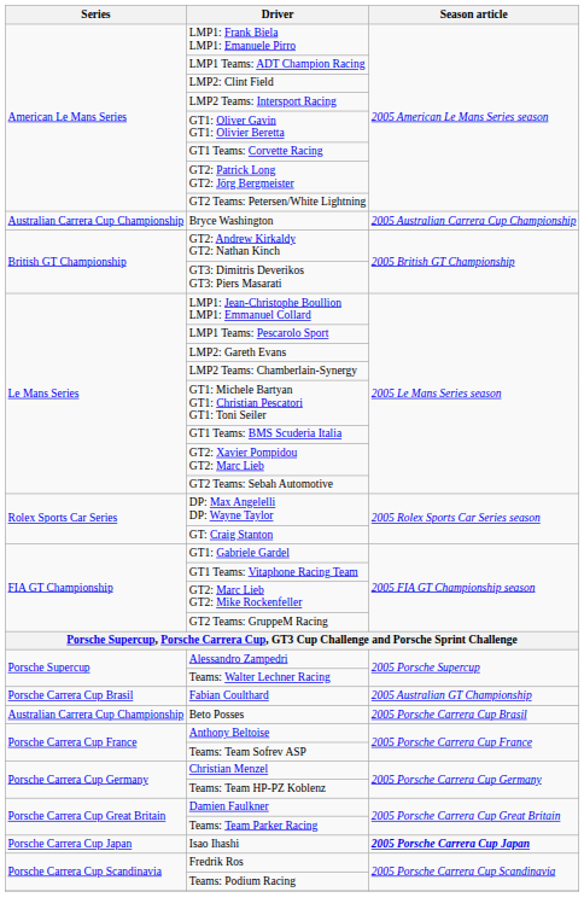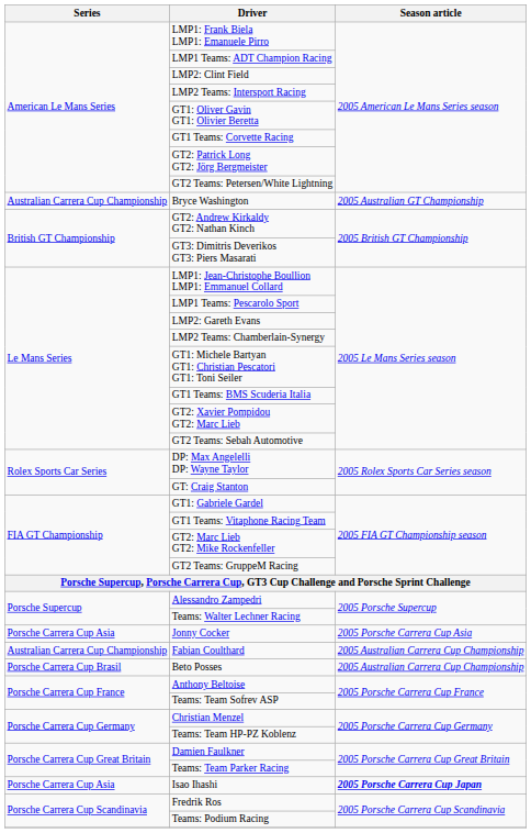 <table class="wikitable" style="font-size: 87%;">
 <tr>
 <th>Series</th>
 <th>Driver</th>
 <th>Season article</th>
 </tr>
 <tr>
 <td rowspan=8><a href='#'>American Le Mans Series</a></td>
 <td>LMP1: <a href='#'>Frank Biela</a> <br>LMP1:  <a href='#'>Emanuele Pirro</a></td>
 <td rowspan=8><em><a href='#'>2005 American Le Mans Series season</a></em></td>
 </tr>
 <tr>
 <td>LMP1 Teams:  <a href='#'>ADT Champion Racing</a></td>
 </tr>
 <tr>
 <td>LMP2:  Clint Field</td>
 </tr>
 <tr>
 <td>LMP2 Teams:  <a href='#'>Intersport Racing</a></td>
 </tr>
 <tr>
 <td>GT1:  <a href='#'>Oliver Gavin</a><br>GT1:  <a href='#'>Olivier Beretta</a></td>
 </tr>
 <tr>
 <td>GT1 Teams:  <a href='#'>Corvette Racing</a></td>
 </tr>
 <tr>
 <td>GT2:  <a href='#'>Patrick Long</a><br>GT2:  <a href='#'>Jörg Bergmeister</a></td>
 </tr>
 <tr>
 <td>GT2 Teams:  Petersen/White Lightning</td>
 </tr>
 <tr>
 <td><a href='#'>Australian Carrera Cup Championship</a></td>
 <td> Bryce Washington</td>
-<td><em><a href='#'>2005 Australian Carrera Cup Championship</a></em></td>
+<td><em><a href='#'>2005 Australian GT Championship</a></em></td>
 </tr>
 <tr>
 <td rowspan=2><a href='#'>British GT Championship</a></td>
 <td>GT2:  <a href='#'>Andrew Kirkaldy</a><br>GT2:  Nathan Kinch</td>
 <td rowspan=2><em><a href='#'>2005 British GT Championship</a></em></td>
 </tr>
 <tr>
 <td>GT3:  Dimitris Deverikos<br>GT3:  Piers Masarati</td>
 </tr>
 <tr>
 <td rowspan=8><a href='#'>Le Mans Series</a></td>
 <td>LMP1:  <a href='#'>Jean-Christophe Boullion</a><br>LMP1:  <a href='#'>Emmanuel Collard</a></td>
 <td rowspan=8><em><a href='#'>2005 Le Mans Series season</a></em></td>
 </tr>
 <tr>
 <td>LMP1 Teams:  <a href='#'>Pescarolo Sport</a></td>
 </tr>
 <tr>
 <td>LMP2:  Gareth Evans</td>
 </tr>
 <tr>
 <td>LMP2 Teams:  Chamberlain-Synergy</td>
 </tr>
 <tr>
 <td>GT1:  Michele Bartyan<br>GT1:  <a href='#'>Christian Pescatori</a><br>GT1:  Toni Seiler</td>
 </tr>
 <tr>
 <td>GT1 Teams:  <a href='#'>BMS Scuderia Italia</a></td>
 </tr>
 <tr>
 <td>GT2:  <a href='#'>Xavier Pompidou</a><br>GT2:  <a href='#'>Marc Lieb</a></td>
 </tr>
 <tr>
 <td>GT2 Teams:  Sebah Automotive</td>
 </tr>
 <tr>
 <td rowspan=2><a href='#'>Rolex Sports Car Series</a></td>
 <td>DP:  <a href='#'>Max Angelelli</a><br>DP:  <a href='#'>Wayne Taylor</a></td>
 <td rowspan=2><em><a href='#'>2005 Rolex Sports Car Series season</a></em></td>
 </tr>
 <tr>
 <td>GT:  <a href='#'>Craig Stanton</a></td>
 </tr>
 <tr>
 <td rowspan=4><a href='#'>FIA GT Championship</a></td>
 <td>GT1:  <a href='#'>Gabriele Gardel</a></td>
 <td rowspan=4><em><a href='#'>2005 FIA GT Championship season</a></em></td>
 </tr>
 <tr>
 <td>GT1 Teams:  <a href='#'>Vitaphone Racing Team</a></td>
 </tr>
 <tr>
 <td>GT2:  <a href='#'>Marc Lieb</a><br>GT2:  <a href='#'>Mike Rockenfeller</a></td>
 </tr>
 <tr>
 <td>GT2 Teams:  GruppeM Racing</td>
 </tr>
 <tr>
 <th colspan="3"><a href='#'>Porsche Supercup</a>, <a href='#'>Porsche Carrera Cup</a>, GT3 Cup Challenge and Porsche Sprint Challenge</th>
 </tr>
 <tr>
 <td rowspan=2><a href='#'>Porsche Supercup</a></td>
 <td> <a href='#'>Alessandro Zampedri</a></td>
 <td rowspan=2><em><a href='#'>2005 Porsche Supercup</a></em></td>
 </tr>
 <tr>
 <td>Teams:  <a href='#'>Walter Lechner Racing</a></td>
 </tr>
 <tr>
-<td><a href='#'>Porsche Carrera Cup Brasil</a></td>
-<td> <a href='#'>Fabian Coulthard</a></td>
-<td><em><a href='#'>2005 Australian GT Championship</a></em></td>
+<td><a href='#'>Porsche Carrera Cup Asia</a></td>
+<td> <a href='#'>Jonny Cocker</a></td>
+<td><em><a href='#'>2005 Porsche Carrera Cup Asia</a></em></td>
 </tr>
 <tr>
 <td><a href='#'>Australian Carrera Cup Championship</a></td>
+<td> <a href='#'>Fabian Coulthard</a></td>
+<td><em><a href='#'>2005 Australian Carrera Cup Championship</a></em></td>
+</tr>
+<tr>
+<td><a href='#'>Porsche Carrera Cup Brasil</a></td>
 <td> Beto Posses</td>
-<td><em><a href='#'>2005 Porsche Carrera Cup Brasil</a></em></td>
+<td><em><a href='#'>2005 Australian Carrera Cup Championship</a></em></td>
 </tr>
 <tr>
 <td rowspan=2><a href='#'>Porsche Carrera Cup France</a></td>
 <td> <a href='#'>Anthony Beltoise</a></td>
 <td rowspan=2><em><a href='#'>2005 Porsche Carrera Cup France</a></em></td>
 </tr>
 <tr>
 <td>Teams:  Team Sofrev ASP</td>
 </tr>
 <tr>
 <td rowspan=2><a href='#'>Porsche Carrera Cup Germany</a></td>
 <td> <a href='#'>Christian Menzel</a></td>
 <td rowspan=2><em><a href='#'>2005 Porsche Carrera Cup Germany</a></em></td>
 </tr>
 <tr>
 <td>Teams:  Team HP-PZ Koblenz</td>
 </tr>
 <tr>
 <td rowspan=2><a href='#'>Porsche Carrera Cup Great Britain</a></td>
 <td> <a href='#'>Damien Faulkner</a></td>
 <td rowspan=2><em><a href='#'>2005 Porsche Carrera Cup Great Britain</a></em></td>
 </tr>
 <tr>
 <td>Teams:  <a href='#'>Team Parker Racing</a></td>
 </tr>
 <tr>
-<td><a href='#'>Porsche Carrera Cup Japan</a></td>
+<td><a href='#'>Porsche Carrera Cup Asia</a></td>
 <td> Isao Ihashi</td>
 <td><strong><em><a href='#'>2005 Porsche Carrera Cup Japan</a></em></strong></td>
 </tr>
 <tr>
 <td rowspan=2><a href='#'>Porsche Carrera Cup Scandinavia</a></td>
 <td> Fredrik Ros</td>
 <td rowspan=2><em><a href='#'>2005 Porsche Carrera Cup Scandinavia</a></em></td>
 </tr>
 <tr>
 <td>Teams:  Podium Racing</td>
 </tr>
 <tr>
 </tr>
 </table>
